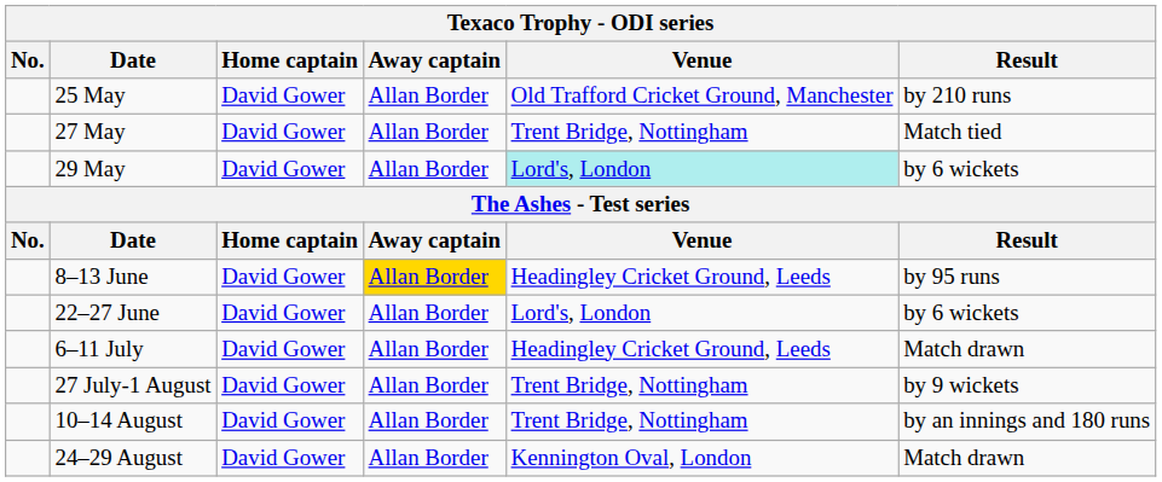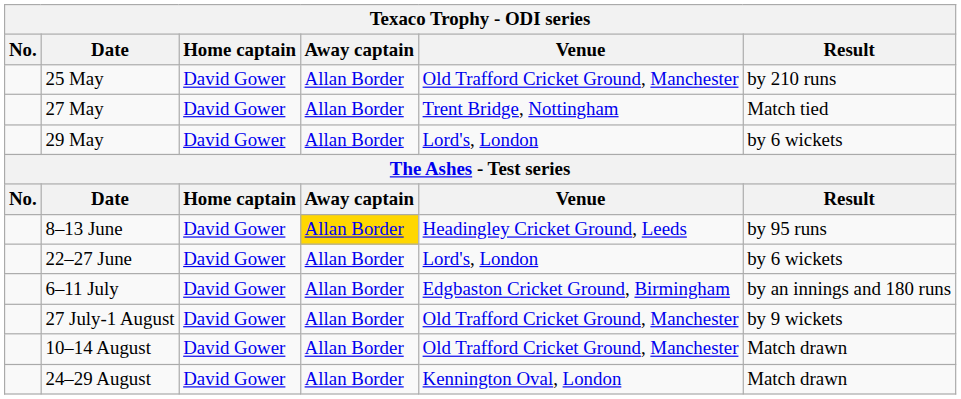 <table class="wikitable">
 <tr>
 <th colspan="9">Texaco Trophy - ODI series</th>
 </tr>
 <tr>
 <th>No.</th>
 <th>Date</th>
 <th>Home captain</th>
 <th>Away captain</th>
 <th>Venue</th>
 <th>Result</th>
 </tr>
 <tr>
 <td></td>
 <td>25 May</td>
 <td><a href='#'>David Gower</a></td>
 <td><a href='#'>Allan Border</a></td>
 <td><a href='#'>Old Trafford Cricket Ground</a>, <a href='#'>Manchester</a></td>
 <td> by 210 runs</td>
 </tr>
 <tr>
 <td></td>
 <td>27 May</td>
 <td><a href='#'>David Gower</a></td>
 <td><a href='#'>Allan Border</a></td>
 <td><a href='#'>Trent Bridge</a>, <a href='#'>Nottingham</a></td>
 <td>Match tied</td>
 </tr>
 <tr>
 <td></td>
 <td>29 May</td>
 <td><a href='#'>David Gower</a></td>
 <td><a href='#'>Allan Border</a></td>
-<td style="background: paleturquoise;"><a href='#'>Lord's</a>, <a href='#'>London</a></td>
+<td><a href='#'>Lord's</a>, <a href='#'>London</a></td>
 <td> by 6 wickets</td>
 </tr>
 <tr>
 <th colspan="9"><a href='#'>The Ashes</a> - Test series</th>
 </tr>
 <tr>
 <th>No.</th>
 <th>Date</th>
 <th>Home captain</th>
 <th>Away captain</th>
 <th>Venue</th>
 <th>Result</th>
 </tr>
 <tr>
 <td></td>
 <td>8–13 June</td>
 <td><a href='#'>David Gower</a></td>
 <td style="background: gold;"><a href='#'>Allan Border</a></td>
 <td><a href='#'>Headingley Cricket Ground</a>, <a href='#'>Leeds</a></td>
 <td> by 95 runs</td>
 </tr>
 <tr>
 <td></td>
 <td>22–27 June</td>
 <td><a href='#'>David Gower</a></td>
 <td><a href='#'>Allan Border</a></td>
 <td><a href='#'>Lord's</a>, <a href='#'>London</a></td>
 <td> by 6 wickets</td>
 </tr>
 <tr>
 <td></td>
 <td>6–11 July</td>
 <td><a href='#'>David Gower</a></td>
 <td><a href='#'>Allan Border</a></td>
-<td><a href='#'>Headingley Cricket Ground</a>, <a href='#'>Leeds</a></td>
-<td>Match drawn</td>
+<td><a href='#'>Edgbaston Cricket Ground</a>, <a href='#'>Birmingham</a></td>
+<td> by an innings and 180 runs</td>
 </tr>
 <tr>
 <td></td>
 <td>27 July-1 August</td>
 <td><a href='#'>David Gower</a></td>
 <td><a href='#'>Allan Border</a></td>
-<td><a href='#'>Trent Bridge</a>, <a href='#'>Nottingham</a></td>
+<td><a href='#'>Old Trafford Cricket Ground</a>, <a href='#'>Manchester</a></td>
 <td> by 9 wickets</td>
 </tr>
 <tr>
 <td></td>
 <td>10–14 August</td>
 <td><a href='#'>David Gower</a></td>
 <td><a href='#'>Allan Border</a></td>
-<td><a href='#'>Trent Bridge</a>, <a href='#'>Nottingham</a></td>
-<td> by an innings and 180 runs</td>
+<td><a href='#'>Old Trafford Cricket Ground</a>, <a href='#'>Manchester</a></td>
+<td>Match drawn</td>
 </tr>
 <tr>
 <td></td>
 <td>24–29 August</td>
 <td><a href='#'>David Gower</a></td>
 <td><a href='#'>Allan Border</a></td>
 <td><a href='#'>Kennington Oval</a>, <a href='#'>London</a></td>
 <td>Match drawn</td>
 </tr>
 </table>
